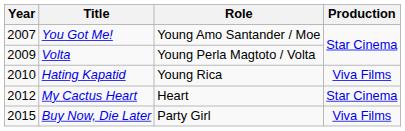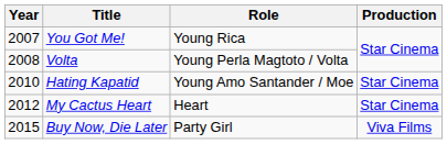 <table class="wikitable sortable">
 <tr>
 <th>Year</th>
 <th>Title</th>
 <th>Role</th>
 <th>Production</th>
 </tr>
 <tr>
 <td>2007</td>
 <td><em><a href='#'>You Got Me!</a></em></td>
-<td>Young Amo Santander / Moe</td>
+<td>Young Rica</td>
 <td align="center" rowspan=2><a href='#'>Star Cinema</a></td>
 </tr>
 <tr>
-<td>2009</td>
+<td>2008</td>
 <td><em><a href='#'>Volta</a></em></td>
 <td>Young Perla Magtoto / Volta</td>
 </tr>
 <tr>
 <td>2010</td>
 <td><em><a href='#'>Hating Kapatid</a></em></td>
-<td>Young Rica</td>
-<td align="center" rowspan=1><a href='#'>Viva Films</a></td>
+<td>Young Amo Santander / Moe</td>
+<td align="center" rowspan=1><a href='#'>Star Cinema</a></td>
 </tr>
 <tr>
 <td>2012</td>
 <td><em><a href='#'>My Cactus Heart</a></em></td>
 <td>Heart</td>
 <td align="center" rowspan=1><a href='#'>Star Cinema</a></td>
 </tr>
 <tr>
 <td>2015</td>
 <td><em><a href='#'>Buy Now, Die Later</a></em></td>
 <td>Party Girl</td>
 <td align="center" rowspan=1><a href='#'>Viva Films</a></td>
 </tr>
 </table>
